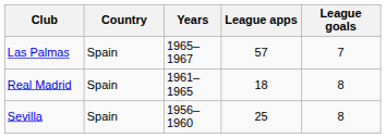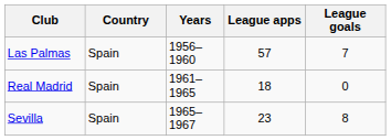 <table class="wikitable" style="background:"text-align:center">
 <tr>
 <th width="100">Club</th>
 <th width="100">Country</th>
 <th width="70">Years</th>
 <th width="100">League apps</th>
 <th width="100">League goals</th>
 </tr>
 <tr>
 <td><a href='#'>Las Palmas</a></td>
 <td> Spain</td>
-<td>1965–1967</td>
+<td>1956–1960</td>
 <td align=center>57</td>
 <td align=center>7</td>
 </tr>
 <tr>
 <td><a href='#'>Real Madrid</a></td>
 <td> Spain</td>
 <td>1961–1965</td>
 <td align=center>18</td>
-<td align=center>8</td>
+<td align=center>0</td>
 </tr>
 <tr>
 <td><a href='#'>Sevilla</a></td>
 <td> Spain</td>
-<td>1956–1960</td>
-<td align=center>25</td>
+<td>1965–1967</td>
+<td align=center>23</td>
 <td align=center>8</td>
 </tr>
 </table>
